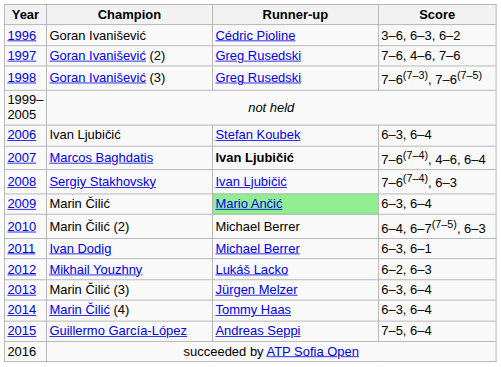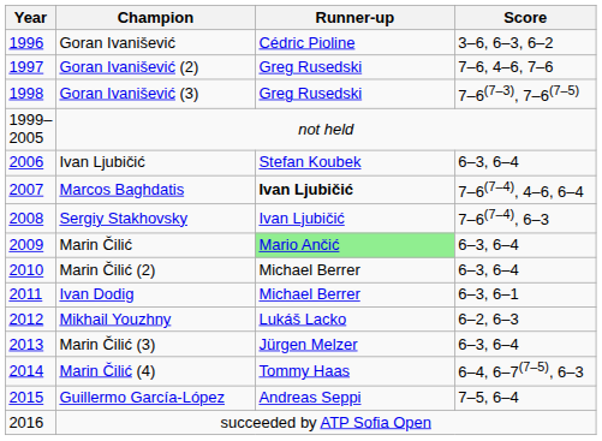 <table class="wikitable">
 <tr>
 <th style="width:40px">Year</th>
 <th style="width:200px">Champion</th>
 <th style="width:200px">Runner-up</th>
 <th style="width:140px" class="unsortable">Score</th>
 </tr>
 <tr>
 <td><a href='#'>1996</a></td>
 <td> Goran Ivanišević</td>
 <td> <a href='#'>Cédric Pioline</a></td>
 <td>3–6, 6–3, 6–2</td>
 </tr>
 <tr>
 <td><a href='#'>1997</a></td>
 <td> <a href='#'>Goran Ivanišević</a> (2)</td>
 <td> <a href='#'>Greg Rusedski</a></td>
 <td>7–6, 4–6, 7–6</td>
 </tr>
 <tr>
 <td><a href='#'>1998</a></td>
 <td> <a href='#'>Goran Ivanišević</a> (3)</td>
 <td> <a href='#'>Greg Rusedski</a></td>
 <td>7–6<sup>(7–3)</sup>, 7–6<sup>(7–5)</sup></td>
 </tr>
 <tr>
 <td>1999–<br>2005</td>
 <td colspan="3"  align=center><em>not held</em></td>
 </tr>
 <tr>
 <td><a href='#'>2006</a></td>
 <td> Ivan Ljubičić</td>
 <td> <a href='#'>Stefan Koubek</a></td>
 <td>6–3, 6–4</td>
 </tr>
 <tr>
 <td><a href='#'>2007</a></td>
 <td> <a href='#'>Marcos Baghdatis</a></td>
 <td><strong> Ivan Ljubičić</strong></td>
 <td>7–6<sup>(7–4)</sup>, 4–6, 6–4</td>
 </tr>
 <tr>
 <td><a href='#'>2008</a></td>
 <td> <a href='#'>Sergiy Stakhovsky</a></td>
 <td> <a href='#'>Ivan Ljubičić</a></td>
 <td>7–6<sup>(7–4)</sup>, 6–3</td>
 </tr>
 <tr>
 <td><a href='#'>2009</a></td>
 <td> Marin Čilić</td>
 <td style="background: lightgreen;"> <a href='#'>Mario Ančić</a></td>
 <td>6–3, 6–4</td>
 </tr>
 <tr>
 <td><a href='#'>2010</a></td>
 <td> Marin Čilić (2)</td>
 <td> Michael Berrer</td>
-<td>6–4, 6–7<sup>(7–5)</sup>, 6–3</td>
+<td>6–3, 6–4</td>
 </tr>
 <tr>
 <td><a href='#'>2011</a></td>
 <td> <a href='#'>Ivan Dodig</a></td>
 <td> <a href='#'>Michael Berrer</a></td>
 <td>6–3, 6–1</td>
 </tr>
 <tr>
 <td><a href='#'>2012</a></td>
 <td> <a href='#'>Mikhail Youzhny</a></td>
 <td> <a href='#'>Lukáš Lacko</a></td>
 <td>6–2, 6–3</td>
 </tr>
 <tr>
 <td><a href='#'>2013</a></td>
 <td> Marin Čilić (3)</td>
 <td> <a href='#'>Jürgen Melzer</a></td>
 <td>6–3, 6–4</td>
 </tr>
 <tr>
 <td><a href='#'>2014</a></td>
 <td> <a href='#'>Marin Čilić</a> (4)</td>
 <td> <a href='#'>Tommy Haas</a></td>
-<td>6–3, 6–4</td>
+<td>6–4, 6–7<sup>(7–5)</sup>, 6–3</td>
 </tr>
 <tr>
 <td><a href='#'>2015</a></td>
 <td> <a href='#'>Guillermo García-López</a></td>
 <td> <a href='#'>Andreas Seppi</a></td>
 <td>7–5, 6–4</td>
 </tr>
 <tr>
 <td>2016</td>
 <td colspan="3" align="center">succeeded by <a href='#'>ATP Sofia Open</a></td>
 </tr>
 </table>
